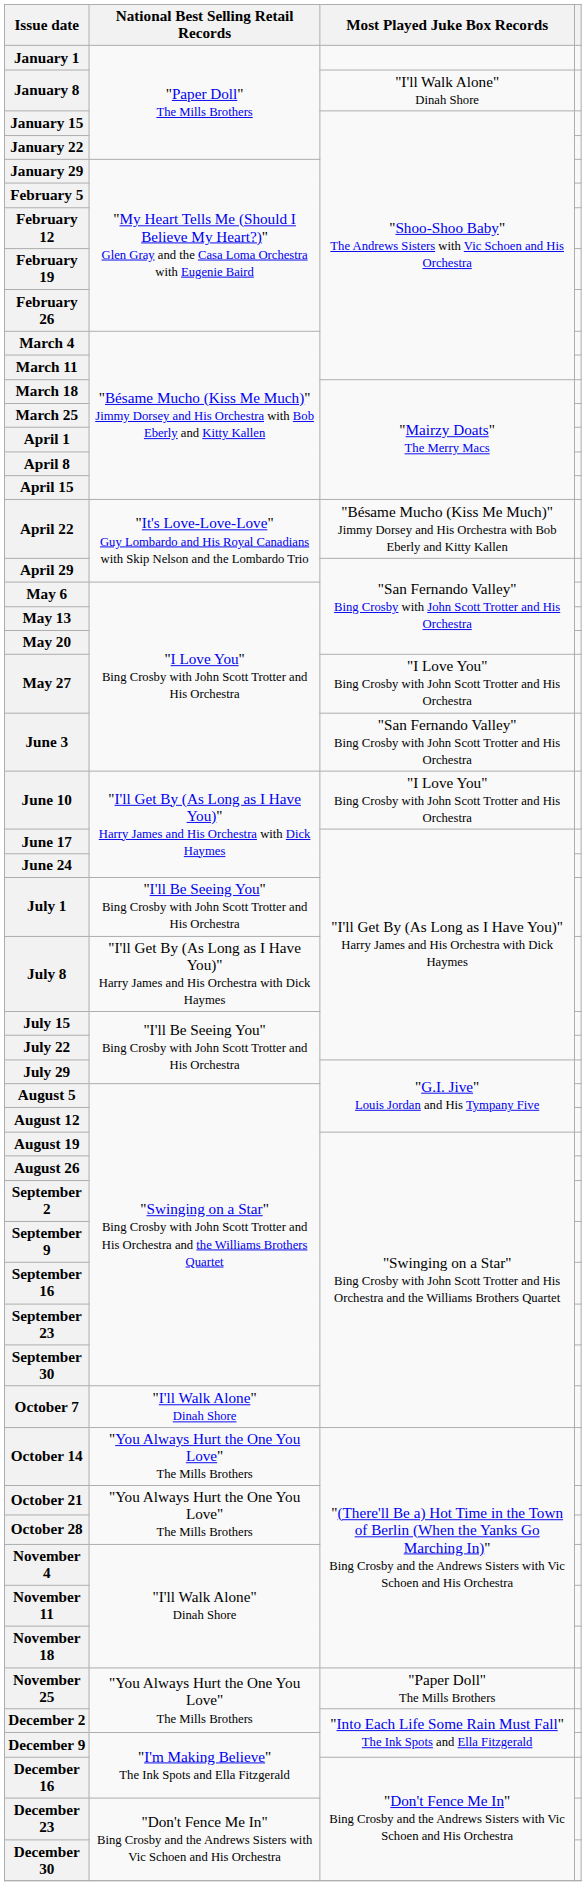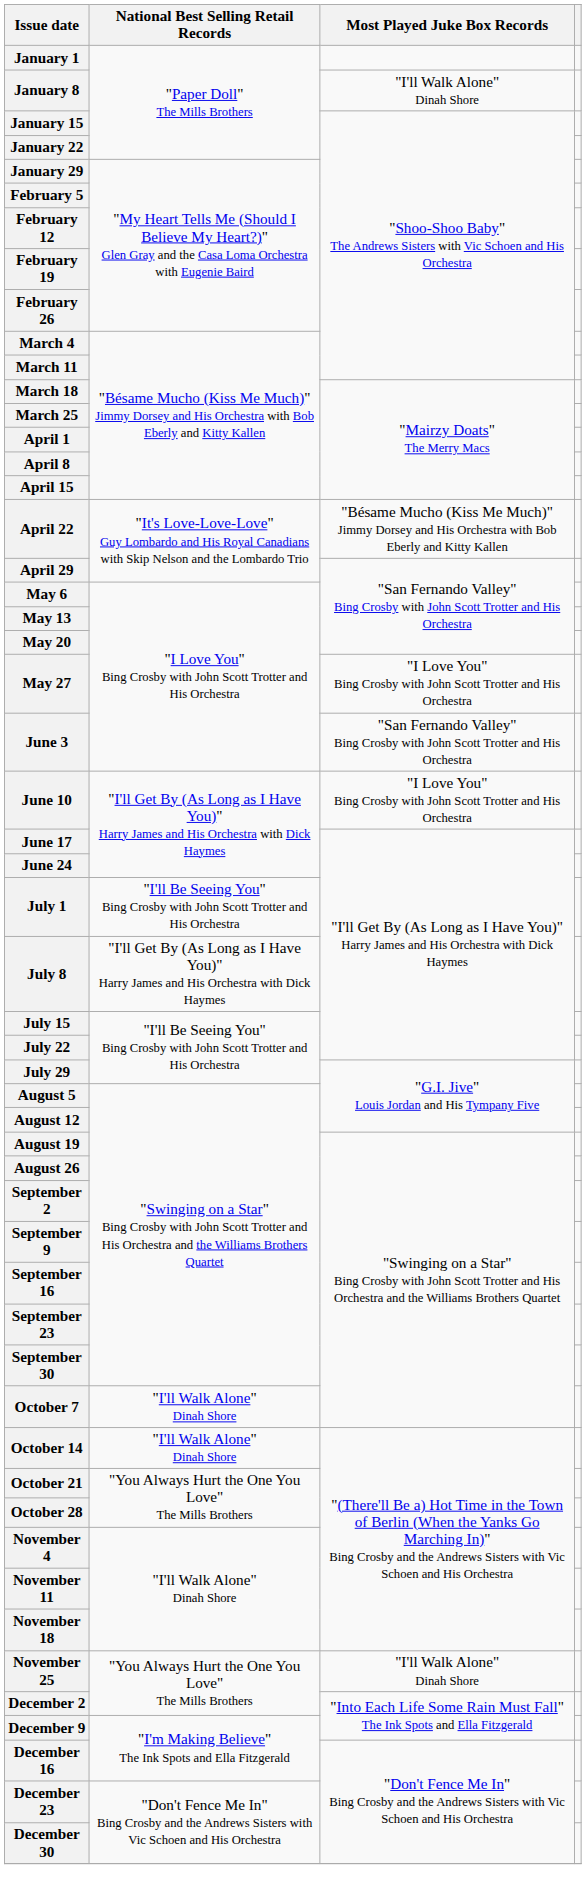 <table class="wikitable plainrowheaders">
 <tr>
 <th>Issue date</th>
 <th>National Best Selling Retail Records</th>
 <th>Most Played Juke Box Records</th>
 <th></th>
 </tr>
 <tr>
 <th scope="row">January 1</th>
 <td style="text-align: center;" rowspan="4">"<a href='#'>Paper Doll</a>"<br><small><a href='#'>The Mills Brothers</a></small></td>
 <td></td>
 <td style="text-align: center;"></td>
 </tr>
 <tr>
 <th scope="row">January 8</th>
 <td style="text-align: center;">"I'll Walk Alone"<br><small>Dinah Shore</small></td>
 <td style="text-align: center;"></td>
 </tr>
 <tr>
 <th scope="row">January 15</th>
 <td style="text-align: center;" rowspan="9">"<a href='#'>Shoo-Shoo Baby</a>"<br><small><a href='#'>The Andrews Sisters</a> with <a href='#'>Vic Schoen and His Orchestra</a></small></td>
 <td style="text-align: center;"></td>
 </tr>
 <tr>
 <th scope="row">January 22</th>
 <td style="text-align: center;"></td>
 </tr>
 <tr>
 <th scope="row">January 29</th>
 <td style="text-align: center;" rowspan="5">"<a href='#'>My Heart Tells Me (Should I Believe My Heart?)</a>"<br><small><a href='#'>Glen Gray</a> and the <a href='#'>Casa Loma Orchestra</a> with <a href='#'>Eugenie Baird</a></small></td>
 <td style="text-align: center;"></td>
 </tr>
 <tr>
 <th scope="row">February 5</th>
 <td style="text-align: center;"></td>
 </tr>
 <tr>
 <th scope="row">February 12</th>
 <td style="text-align: center;"></td>
 </tr>
 <tr>
 <th scope="row">February 19</th>
 <td style="text-align: center;"></td>
 </tr>
 <tr>
 <th scope="row">February 26</th>
 <td style="text-align: center;"></td>
 </tr>
 <tr>
 <th scope="row">March 4</th>
 <td style="text-align: center;" rowspan="7">"<a href='#'>Bésame Mucho (Kiss Me Much)</a>"<br><small><a href='#'>Jimmy Dorsey and His Orchestra</a> with <a href='#'>Bob Eberly</a> and <a href='#'>Kitty Kallen</a></small></td>
 <td style="text-align: center;"></td>
 </tr>
 <tr>
 <th scope="row">March 11</th>
 <td style="text-align: center;"></td>
 </tr>
 <tr>
 <th scope="row">March 18</th>
 <td style="text-align: center;" rowspan="5">"<a href='#'>Mairzy Doats</a>"<br><small><a href='#'>The Merry Macs</a></small></td>
 <td style="text-align: center;"></td>
 </tr>
 <tr>
 <th scope="row">March 25</th>
 <td style="text-align: center;"></td>
 </tr>
 <tr>
 <th scope="row">April 1</th>
 <td style="text-align: center;"></td>
 </tr>
 <tr>
 <th scope="row">April 8</th>
 <td style="text-align: center;"></td>
 </tr>
 <tr>
 <th scope="row">April 15</th>
 <td style="text-align: center;"></td>
 </tr>
 <tr>
 <th scope="row">April 22</th>
 <td style="text-align: center;" rowspan="2">"<a href='#'>It's Love-Love-Love</a>"<br><small><a href='#'>Guy Lombardo and His Royal Canadians</a> with Skip Nelson and the Lombardo Trio</small></td>
 <td style="text-align: center;">"Bésame Mucho (Kiss Me Much)"<br><small>Jimmy Dorsey and His Orchestra with Bob Eberly and Kitty Kallen</small></td>
 <td style="text-align: center;"></td>
 </tr>
 <tr>
 <th scope="row">April 29</th>
 <td style="text-align: center;" rowspan="4">"San Fernando Valley"<br><small><a href='#'>Bing Crosby</a> with <a href='#'>John Scott Trotter and His Orchestra</a></small></td>
 <td style="text-align: center;"></td>
 </tr>
 <tr>
 <th scope="row">May 6</th>
 <td style="text-align: center;" rowspan="5">"<a href='#'>I Love You</a>"<br><small>Bing Crosby with John Scott Trotter and His Orchestra</small></td>
 <td style="text-align: center;"></td>
 </tr>
 <tr>
 <th scope="row">May 13</th>
 <td style="text-align: center;"></td>
 </tr>
 <tr>
 <th scope="row">May 20</th>
 <td style="text-align: center;"></td>
 </tr>
 <tr>
 <th scope="row">May 27</th>
 <td style="text-align: center;">"I Love You"<br><small>Bing Crosby with John Scott Trotter and His Orchestra</small></td>
 <td style="text-align: center;"></td>
 </tr>
 <tr>
 <th scope="row">June 3</th>
 <td style="text-align: center;">"San Fernando Valley"<br><small>Bing Crosby with John Scott Trotter and His Orchestra</small></td>
 <td style="text-align: center;"></td>
 </tr>
 <tr>
 <th scope="row">June 10</th>
 <td style="text-align: center;" rowspan="3">"<a href='#'>I'll Get By (As Long as I Have You)</a>"<br><small><a href='#'>Harry James and His Orchestra</a> with <a href='#'>Dick Haymes</a></small></td>
 <td style="text-align: center;">"I Love You"<br><small>Bing Crosby with John Scott Trotter and His Orchestra</small></td>
 <td style="text-align: center;"></td>
 </tr>
 <tr>
 <th scope="row">June 17</th>
 <td style="text-align: center;" rowspan="6">"I'll Get By (As Long as I Have You)"<br><small>Harry James and His Orchestra with Dick Haymes</small></td>
 <td style="text-align: center;"></td>
 </tr>
 <tr>
 <th scope="row">June 24</th>
 <td style="text-align: center;"></td>
 </tr>
 <tr>
 <th scope="row">July 1</th>
 <td style="text-align: center;" rowspan="1">"<a href='#'>I'll Be Seeing You</a>"<br><small>Bing Crosby with John Scott Trotter and His Orchestra</small></td>
 <td style="text-align: center;"></td>
 </tr>
 <tr>
 <th scope="row">July 8</th>
 <td style="text-align: center;">"I'll Get By (As Long as I Have You)"<br><small>Harry James and His Orchestra with Dick Haymes</small></td>
 <td style="text-align: center;"></td>
 </tr>
 <tr>
 <th scope="row">July 15</th>
 <td style="text-align: center;" rowspan="3">"I'll Be Seeing You"<br><small>Bing Crosby with John Scott Trotter and His Orchestra</small></td>
 <td style="text-align: center;"></td>
 </tr>
 <tr>
 <th scope="row">July 22</th>
 <td style="text-align: center;"></td>
 </tr>
 <tr>
 <th scope="row">July 29</th>
 <td style="text-align: center;" rowspan="3">"<a href='#'>G.I. Jive</a>"<br><small><a href='#'>Louis Jordan</a> and His <a href='#'>Tympany Five</a></small></td>
 <td style="text-align: center;"></td>
 </tr>
 <tr>
 <th scope="row">August 5</th>
 <td style="text-align: center;" rowspan="9">"<a href='#'>Swinging on a Star</a>"<br><small>Bing Crosby with John Scott Trotter and His Orchestra and <a href='#'>the Williams Brothers Quartet</a></small></td>
 <td style="text-align: center;"></td>
 </tr>
 <tr>
 <th scope="row">August 12</th>
 <td style="text-align: center;"></td>
 </tr>
 <tr>
 <th scope="row">August 19</th>
 <td style="text-align: center;" rowspan="8">"Swinging on a Star"<br><small>Bing Crosby with John Scott Trotter and His Orchestra and the Williams Brothers Quartet</small></td>
 <td style="text-align: center;"></td>
 </tr>
 <tr>
 <th scope="row">August 26</th>
 <td style="text-align: center;"></td>
 </tr>
 <tr>
 <th scope="row">September 2</th>
 <td style="text-align: center;"></td>
 </tr>
 <tr>
 <th scope="row">September 9</th>
 <td style="text-align: center;"></td>
 </tr>
 <tr>
 <th scope="row">September 16</th>
 <td style="text-align: center;"></td>
 </tr>
 <tr>
 <th scope="row">September 23</th>
 <td style="text-align: center;"></td>
 </tr>
 <tr>
 <th scope="row">September 30</th>
 <td style="text-align: center;"></td>
 </tr>
 <tr>
 <th scope="row">October 7</th>
 <td style="text-align: center;">"<a href='#'>I'll Walk Alone</a>"<br><small><a href='#'>Dinah Shore</a></small></td>
 <td style="text-align: center;"></td>
 </tr>
 <tr>
 <th scope="row">October 14</th>
-<td style="text-align: center;">"<a href='#'>You Always Hurt the One You Love</a>"<br><small>The Mills Brothers</small></td>
+<td style="text-align: center;">"<a href='#'>I'll Walk Alone</a>"<br><small><a href='#'>Dinah Shore</a></small></td>
 <td style="text-align: center;" rowspan="6">"<a href='#'>(There'll Be a) Hot Time in the Town of Berlin (When the Yanks Go Marching In)</a>"<br><small>Bing Crosby and the Andrews Sisters with Vic Schoen and His Orchestra</small></td>
 <td style="text-align: center;"></td>
 </tr>
 <tr>
 <th scope="row">October 21</th>
 <td style="text-align: center;" rowspan="2">"You Always Hurt the One You Love"<br><small>The Mills Brothers</small></td>
 <td style="text-align: center;"></td>
 </tr>
 <tr>
 <th scope="row">October 28</th>
 <td style="text-align: center;"></td>
 </tr>
 <tr>
 <th scope="row">November 4</th>
 <td style="text-align: center;" rowspan="3">"I'll Walk Alone"<br><small>Dinah Shore</small></td>
 <td style="text-align: center;"></td>
 </tr>
 <tr>
 <th scope="row">November 11</th>
 <td style="text-align: center;"></td>
 </tr>
 <tr>
 <th scope="row">November 18</th>
 <td style="text-align: center;"></td>
 </tr>
 <tr>
 <th scope="row">November 25</th>
 <td style="text-align: center;" rowspan="2">"You Always Hurt the One You Love"<br><small>The Mills Brothers</small></td>
-<td style="text-align: center">"Paper Doll"<br><small>The Mills Brothers</small></td>
+<td style="text-align: center;">"I'll Walk Alone"<br><small>Dinah Shore</small></td>
 <td style="text-align: center;"></td>
 </tr>
 <tr>
 <th scope="row">December 2</th>
 <td style="text-align: center;" rowspan="2">"<a href='#'>Into Each Life Some Rain Must Fall</a>"<br><small><a href='#'>The Ink Spots</a> and <a href='#'>Ella Fitzgerald</a></small></td>
 <td style="text-align: center;"></td>
 </tr>
 <tr>
 <th scope="row">December 9</th>
 <td style="text-align: center;" rowspan="2">"<a href='#'>I'm Making Believe</a>"<br><small>The Ink Spots and Ella Fitzgerald</small></td>
 <td style="text-align: center;"></td>
 </tr>
 <tr>
 <th scope="row">December 16</th>
 <td style="text-align: center;" rowspan="3">"<a href='#'>Don't Fence Me In</a>"<br><small>Bing Crosby and the Andrews Sisters with Vic Schoen and His Orchestra</small></td>
 <td style="text-align: center;"></td>
 </tr>
 <tr>
 <th scope="row">December 23</th>
 <td style="text-align: center;" rowspan="2">"Don't Fence Me In"<br><small>Bing Crosby and the Andrews Sisters with Vic Schoen and His Orchestra</small></td>
 <td style="text-align: center;"></td>
 </tr>
 <tr>
 <th scope="row">December 30</th>
 <td style="text-align: center;"></td>
 </tr>
 <tr>
 </tr>
 </table>
